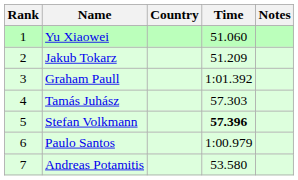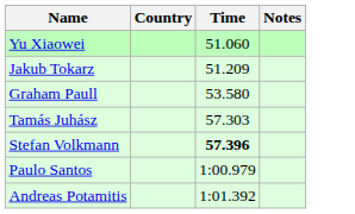 <table class="wikitable" style="text-align:center">
 <tr>
-<th>Rank</th>
 <th>Name</th>
 <th>Country</th>
 <th>Time</th>
 <th>Notes</th>
 </tr>
 <tr bgcolor=bbffbb>
-<td>1</td>
 <td align="left"><a href='#'>Yu Xiaowei</a></td>
 <td align="left"></td>
 <td>51.060</td>
 <td></td>
 </tr>
 <tr bgcolor=ddffdd>
-<td>2</td>
 <td align="left"><a href='#'>Jakub Tokarz</a></td>
 <td align="left"></td>
 <td>51.209</td>
 <td></td>
 </tr>
 <tr bgcolor=ddffdd>
-<td>3</td>
 <td align="left"><a href='#'>Graham Paull</a></td>
 <td align="left"></td>
-<td>1:01.392</td>
+<td>53.580</td>
 <td></td>
 </tr>
 <tr bgcolor=ddffdd>
-<td>4</td>
 <td align="left"><a href='#'>Tamás Juhász</a></td>
 <td align="left"></td>
 <td>57.303</td>
 <td></td>
 </tr>
 <tr bgcolor=ddffdd>
-<td>5</td>
 <td align="left"><a href='#'>Stefan Volkmann</a></td>
 <td align="left"></td>
 <td><strong>57.396</strong></td>
 <td></td>
 </tr>
 <tr bgcolor=ddffdd>
-<td>6</td>
 <td align="left"><a href='#'>Paulo Santos</a></td>
 <td align="left"></td>
 <td>1:00.979</td>
 <td></td>
 </tr>
 <tr bgcolor=ddffdd>
-<td>7</td>
 <td align="left"><a href='#'>Andreas Potamitis</a></td>
 <td align="left"></td>
-<td>53.580</td>
+<td>1:01.392</td>
 <td></td>
 </tr>
 </table>
